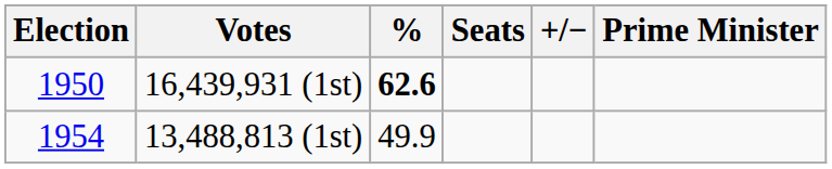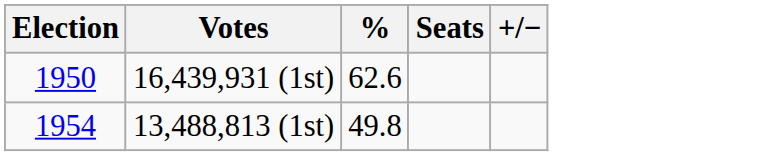 <table class=wikitable style=text-align:center>
 <tr>
 <th>Election</th>
 <th>Votes</th>
 <th>%</th>
 <th>Seats</th>
 <th>+/−</th>
-<th>Prime Minister</th>
 </tr>
 <tr>
 <td><a href='#'>1950</a></td>
 <td>16,439,931 (1st)</td>
-<td><strong>62.6</strong></td>
-<td></td>
+<td>62.6</td>
 <td></td>
 <td></td>
 </tr>
 <tr>
 <td><a href='#'>1954</a></td>
 <td>13,488,813 (1st)</td>
-<td>49.9</td>
-<td></td>
+<td>49.8</td>
 <td></td>
 <td></td>
 </tr>
 </table>
